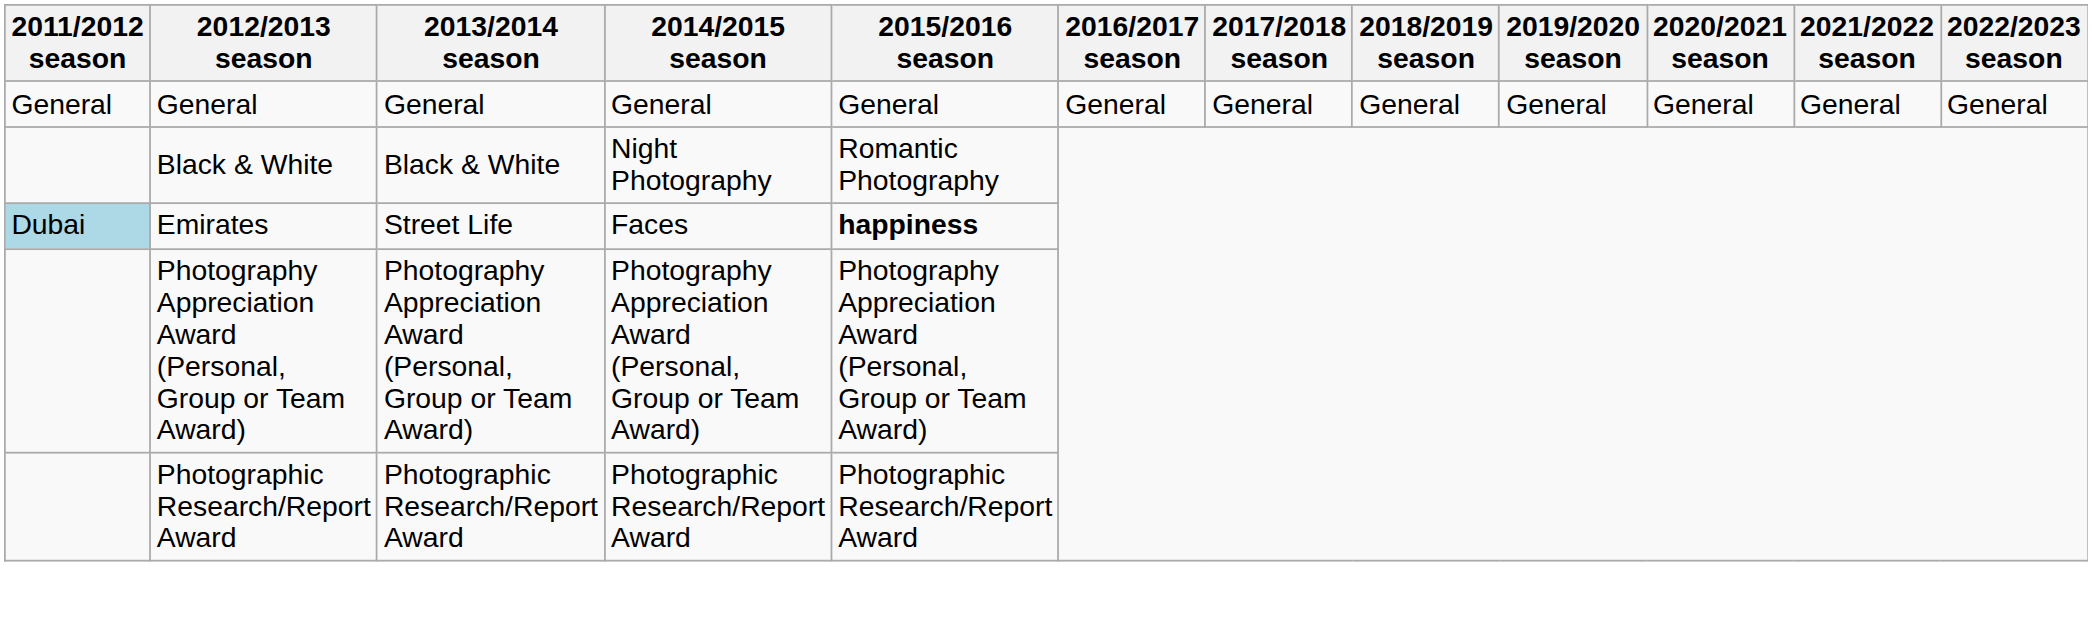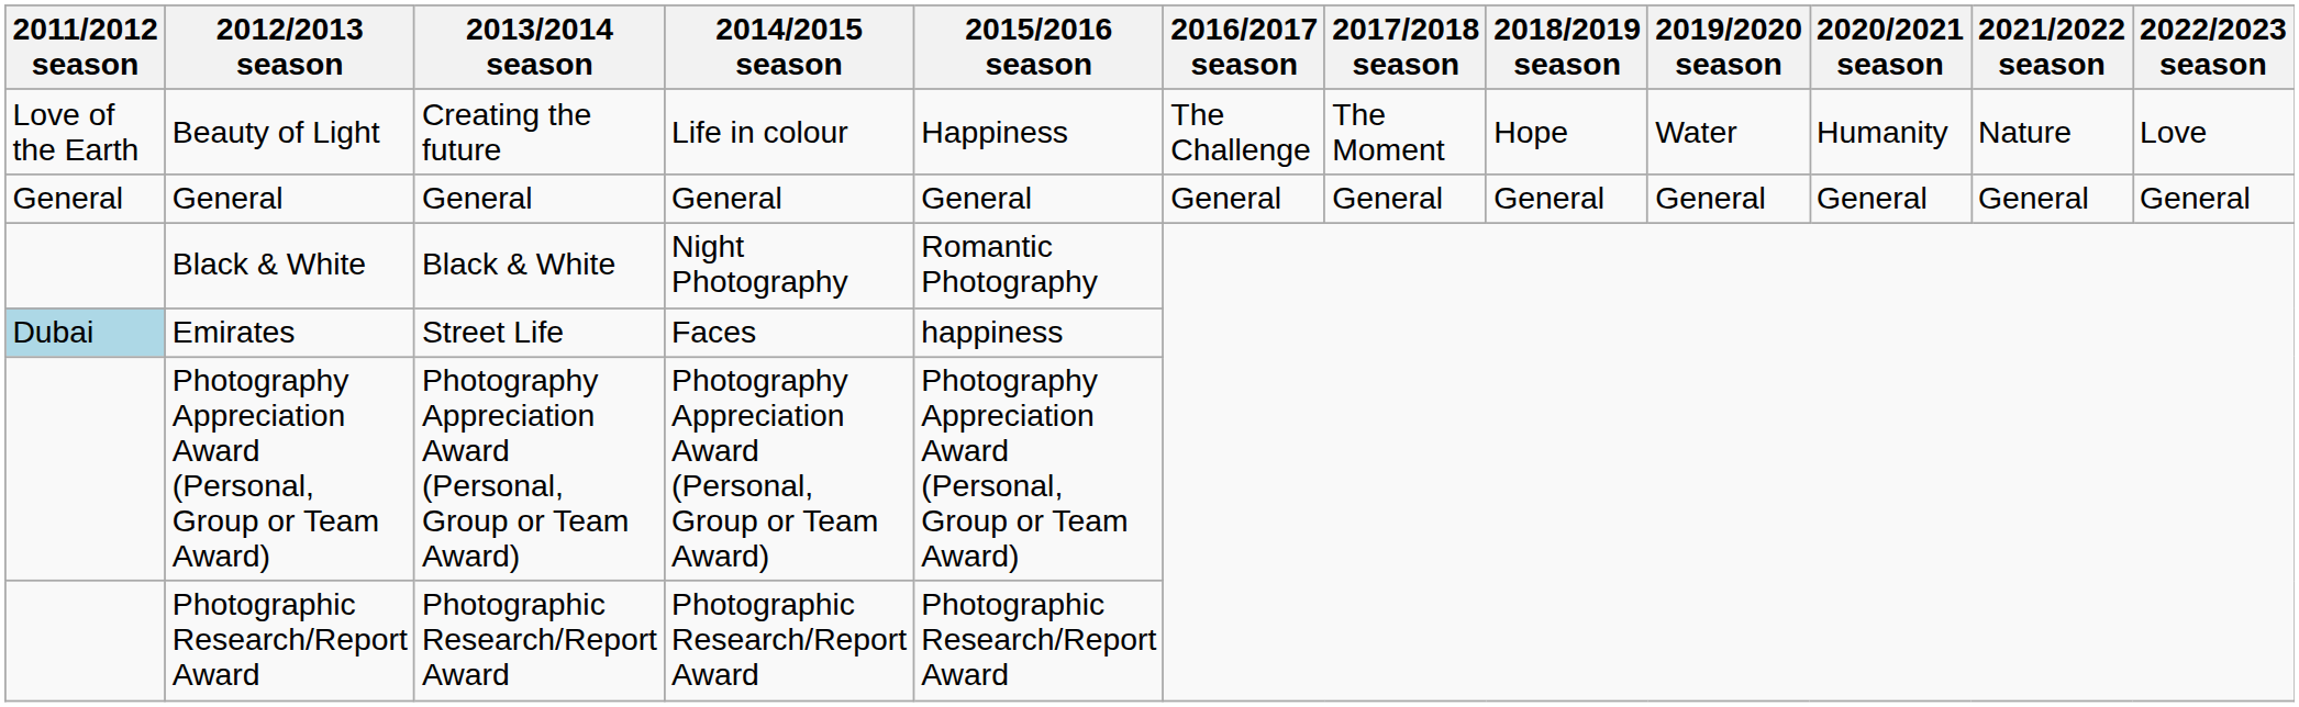 <table class="wikitable">
 <tr>
 <th><strong>2011/2012 season</strong></th>
 <th><strong>2012/2013 season</strong></th>
 <th><strong>2013/2014 season</strong></th>
 <th><strong>2014/2015 season</strong></th>
 <th><strong>2015/2016 season</strong></th>
 <th><strong>2016/2017 season</strong></th>
 <th><strong>2017/2018 season</strong></th>
 <th><strong>2018/2019 season</strong></th>
 <th><strong>2019/2020 season</strong></th>
 <th><strong>2020/2021 season</strong></th>
 <th><strong>2021/2022 season</strong></th>
 <th><strong>2022/2023 season</strong></th>
+</tr>
+<tr>
+<td>Love of the Earth</td>
+<td>Beauty of Light</td>
+<td>Creating the future</td>
+<td>Life in colour</td>
+<td>Happiness</td>
+<td>The Challenge</td>
+<td>The Moment</td>
+<td>Hope</td>
+<td>Water</td>
+<td>Humanity</td>
+<td>Nature</td>
+<td>Love</td>
 </tr>
 <tr>
 <td>General</td>
 <td>General</td>
 <td>General</td>
 <td>General</td>
 <td>General</td>
 <td>General</td>
 <td>General</td>
 <td>General</td>
 <td>General</td>
 <td>General</td>
 <td>General</td>
 <td>General</td>
 </tr>
 <tr>
 <td></td>
 <td>Black & White</td>
 <td>Black & White</td>
 <td>Night Photography</td>
 <td>Romantic Photography</td>
 </tr>
 <tr>
 <td style="background: lightblue;">Dubai</td>
 <td>Emirates</td>
 <td>Street Life</td>
 <td>Faces</td>
-<td><strong>happiness</strong></td>
+<td>happiness</td>
 </tr>
 <tr>
 <td></td>
 <td>Photography Appreciation Award (Personal, Group or Team Award)</td>
 <td>Photography Appreciation Award (Personal, Group or Team Award)</td>
 <td>Photography Appreciation Award (Personal, Group or Team Award)</td>
 <td>Photography Appreciation Award (Personal, Group or Team Award)</td>
 </tr>
 <tr>
 <td></td>
 <td>Photographic Research/Report Award</td>
 <td>Photographic Research/Report Award</td>
 <td>Photographic Research/Report Award</td>
 <td>Photographic Research/Report Award</td>
 </tr>
 </table>
